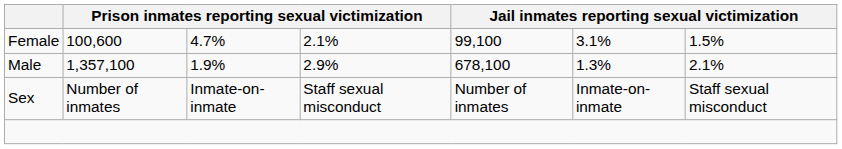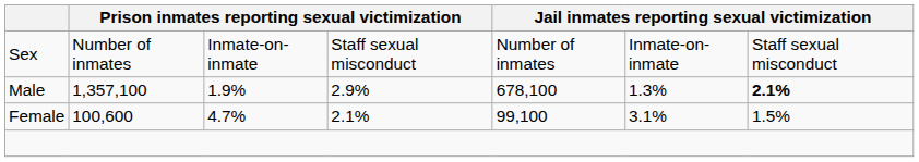 <table class = "wikitable">
 <tr>
 <th></th>
 <th colspan=3>Prison inmates reporting sexual victimization</th>
 <th colspan=3>Jail inmates reporting sexual victimization</th>
+</tr>
+<tr>
+<td>Sex</td>
+<td>Number of inmates</td>
+<td>Inmate-on-inmate</td>
+<td>Staff sexual misconduct</td>
+<td>Number of inmates</td>
+<td>Inmate-on-inmate</td>
+<td>Staff sexual misconduct</td>
+</tr>
+<tr>
+<td>Male</td>
+<td>1,357,100</td>
+<td>1.9%</td>
+<td>2.9%</td>
+<td>678,100</td>
+<td>1.3%</td>
+<td><strong>2.1%</strong></td>
 </tr>
 <tr>
 <td>Female</td>
 <td>100,600</td>
 <td>4.7%</td>
 <td>2.1%</td>
 <td>99,100</td>
 <td>3.1%</td>
 <td>1.5%</td>
 </tr>
 <tr>
-<td>Male</td>
-<td>1,357,100</td>
-<td>1.9%</td>
-<td>2.9%</td>
-<td>678,100</td>
-<td>1.3%</td>
-<td>2.1%</td>
-</tr>
-<tr>
-<td>Sex</td>
-<td>Number of inmates</td>
-<td>Inmate-on-inmate</td>
-<td>Staff sexual misconduct</td>
-<td>Number of inmates</td>
-<td>Inmate-on-inmate</td>
-<td>Staff sexual misconduct</td>
-</tr>
-<tr>
 <td colspan=7><br></td>
 </tr>
 </table>
